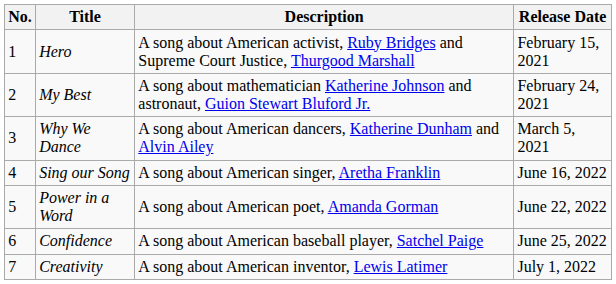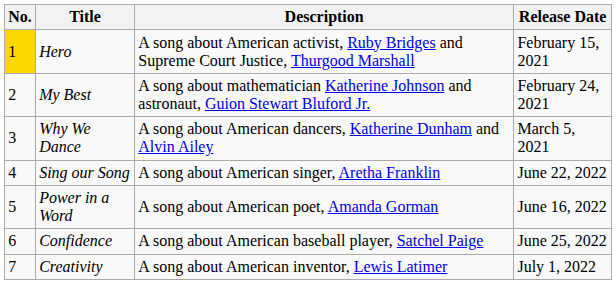 <table class="wikitable">
 <tr>
 <th>No.</th>
 <th>Title</th>
 <th>Description</th>
 <th>Release Date</th>
 </tr>
 <tr>
-<td>1</td>
+<td style="background: gold;">1</td>
 <td><em>Hero</em></td>
 <td>A song about American activist, <a href='#'>Ruby Bridges</a> and Supreme Court Justice, <a href='#'>Thurgood Marshall</a></td>
 <td>February 15, 2021</td>
 </tr>
 <tr>
 <td>2</td>
 <td><em>My Best</em></td>
 <td>A song about mathematician <a href='#'>Katherine Johnson</a> and astronaut, <a href='#'>Guion Stewart Bluford Jr.</a></td>
 <td>February 24, 2021</td>
 </tr>
 <tr>
 <td>3</td>
 <td><em>Why We Dance</em></td>
 <td>A song about American dancers, <a href='#'>Katherine Dunham</a> and <a href='#'>Alvin Ailey</a></td>
 <td>March 5, 2021</td>
 </tr>
 <tr>
 <td>4</td>
 <td><em>Sing our Song</em></td>
 <td>A song about American singer, <a href='#'>Aretha Franklin</a></td>
-<td>June 16, 2022</td>
+<td>June 22, 2022</td>
 </tr>
 <tr>
 <td>5</td>
 <td><em>Power in a Word</em></td>
 <td>A song about American poet, <a href='#'>Amanda Gorman</a></td>
-<td>June 22, 2022</td>
+<td>June 16, 2022</td>
 </tr>
 <tr>
 <td>6</td>
 <td><em>Confidence</em></td>
 <td>A song about American baseball player, <a href='#'>Satchel Paige</a></td>
 <td>June 25, 2022</td>
 </tr>
 <tr>
 <td>7</td>
 <td><em>Creativity</em></td>
 <td>A song about American inventor, <a href='#'>Lewis Latimer</a></td>
 <td>July 1, 2022</td>
 </tr>
 </table>
